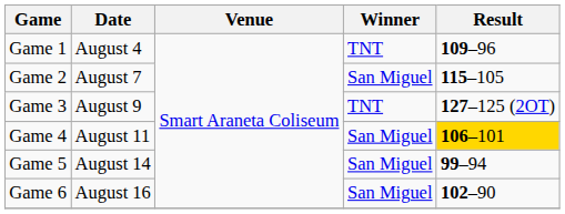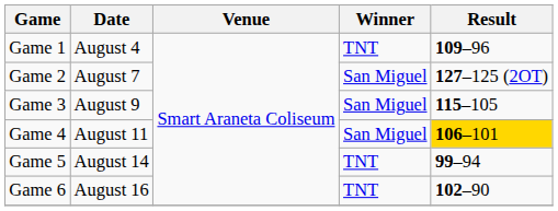 <table class="wikitable">
 <tr>
 <th>Game</th>
 <th>Date</th>
 <th>Venue</th>
 <th>Winner</th>
 <th>Result</th>
 </tr>
 <tr>
 <td>Game 1</td>
 <td>August 4</td>
 <td rowspan=6><a href='#'>Smart Araneta Coliseum</a></td>
 <td><a href='#'>TNT</a></td>
 <td><strong>109</strong>–96</td>
 </tr>
 <tr>
 <td>Game 2</td>
 <td>August 7</td>
 <td><a href='#'>San Miguel</a></td>
-<td><strong>115</strong>–105</td>
+<td><strong>127</strong>–125 (<a href='#'>2OT</a>)</td>
 </tr>
 <tr>
 <td>Game 3</td>
 <td>August 9</td>
-<td><a href='#'>TNT</a></td>
-<td><strong>127</strong>–125 (<a href='#'>2OT</a>)</td>
+<td><a href='#'>San Miguel</a></td>
+<td><strong>115</strong>–105</td>
 </tr>
 <tr>
 <td>Game 4</td>
 <td>August 11</td>
 <td><a href='#'>San Miguel</a></td>
 <td style="background: gold;"><strong>106</strong>–101</td>
 </tr>
 <tr>
 <td>Game 5</td>
 <td>August 14</td>
-<td><a href='#'>San Miguel</a></td>
+<td><a href='#'>TNT</a></td>
 <td><strong>99</strong>–94</td>
 </tr>
 <tr>
 <td>Game 6</td>
 <td>August 16</td>
-<td><a href='#'>San Miguel</a></td>
+<td><a href='#'>TNT</a></td>
 <td><strong>102</strong>–90</td>
 </tr>
 <tr>
 </tr>
 </table>
